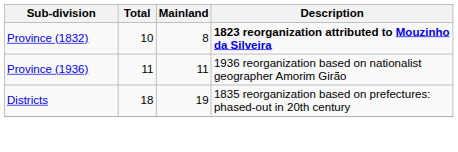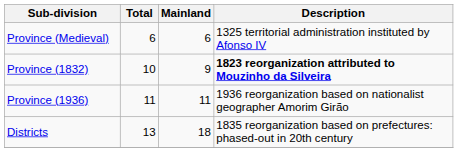 <table class="wikitable sortable" style="margin: 1em auto 1em auto;">
 <tr>
 <th style="width:200px; text-align:centre">Sub-division</th>
 <th style="width:50px; text-align:centre">Total</th>
 <th style="width:50px; text-align:centre">Mainland</th>
 <th style="width:450px; text-align:centre">Description</th>
 </tr>
 <tr>
+<td style="text-align:left"><a href='#'>Province (Medieval)</a></td>
+<td style="text-align:right;">6</td>
+<td style="text-align:right;">6</td>
+<td style="text-align:left">1325 territorial administration instituted by <a href='#'>Afonso IV</a></td>
+</tr>
+<tr>
 <td style="text-align:left"><a href='#'>Province (1832)</a></td>
 <td style="text-align:right;">10</td>
-<td style="text-align:right;">8</td>
+<td style="text-align:right;">9</td>
 <td style="text-align:left"><strong>1823 reorganization attributed to <a href='#'>Mouzinho da Silveira</a></strong></td>
 </tr>
 <tr>
 <td style="text-align:left"><a href='#'>Province (1936)</a></td>
 <td style="text-align:right;">11</td>
 <td style="text-align:right;">11</td>
 <td>1936 reorganization based on nationalist geographer Amorim Girão</td>
 </tr>
 <tr>
 <td style="text-align:left"><a href='#'>Districts</a></td>
+<td style="text-align:right;">13</td>
 <td style="text-align:right;">18</td>
-<td style="text-align:right;">19</td>
 <td>1835 reorganization based on prefectures: phased-out in 20th century</td>
 </tr>
 <tr>
 </tr>
 </table>
